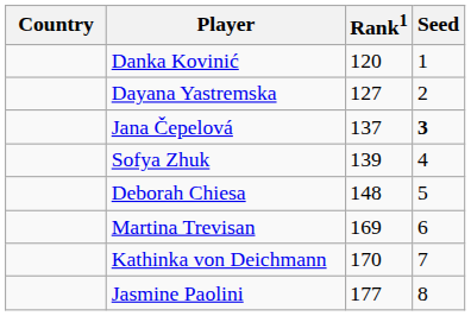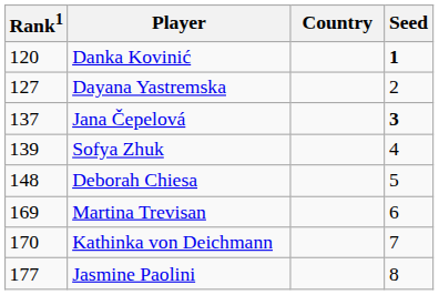 <table class="sortable wikitable">
 <tr>
+<th>Rank<sup>1</sup></th>
+<th width="175">Player</th>
 <th width="70">Country</th>
-<th width="175">Player</th>
-<th>Rank<sup>1</sup></th>
 <th>Seed</th>
 </tr>
 <tr>
+<td>120</td>
+<td><a href='#'>Danka Kovinić</a></td>
 <td></td>
-<td><a href='#'>Danka Kovinić</a></td>
-<td>120</td>
-<td>1</td>
+<td><strong>1</strong></td>
 </tr>
 <tr>
+<td>127</td>
+<td><a href='#'>Dayana Yastremska</a></td>
 <td></td>
-<td><a href='#'>Dayana Yastremska</a></td>
-<td>127</td>
 <td>2</td>
 </tr>
 <tr>
+<td>137</td>
+<td><a href='#'>Jana Čepelová</a></td>
 <td></td>
-<td><a href='#'>Jana Čepelová</a></td>
-<td>137</td>
 <td><strong>3</strong></td>
 </tr>
 <tr>
+<td>139</td>
+<td><a href='#'>Sofya Zhuk</a></td>
 <td></td>
-<td><a href='#'>Sofya Zhuk</a></td>
-<td>139</td>
 <td>4</td>
 </tr>
 <tr>
+<td>148</td>
+<td><a href='#'>Deborah Chiesa</a></td>
 <td></td>
-<td><a href='#'>Deborah Chiesa</a></td>
-<td>148</td>
 <td>5</td>
 </tr>
 <tr>
+<td>169</td>
+<td><a href='#'>Martina Trevisan</a></td>
 <td></td>
-<td><a href='#'>Martina Trevisan</a></td>
-<td>169</td>
 <td>6</td>
 </tr>
 <tr>
+<td>170</td>
+<td><a href='#'>Kathinka von Deichmann</a></td>
 <td></td>
-<td><a href='#'>Kathinka von Deichmann</a></td>
-<td>170</td>
 <td>7</td>
 </tr>
 <tr>
+<td>177</td>
+<td><a href='#'>Jasmine Paolini</a></td>
 <td></td>
-<td><a href='#'>Jasmine Paolini</a></td>
-<td>177</td>
 <td>8</td>
 </tr>
 </table>
